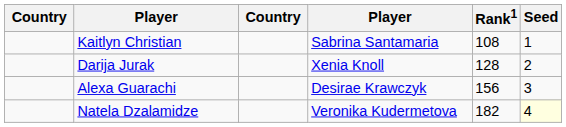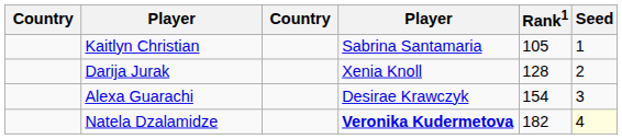 <table class="sortable wikitable">
 <tr>
 <th width="70">Country</th>
 <th width="175">Player</th>
 <th width="70">Country</th>
 <th width="175">Player</th>
 <th>Rank<sup>1</sup></th>
 <th>Seed</th>
 </tr>
 <tr>
 <td></td>
 <td><a href='#'>Kaitlyn Christian</a></td>
 <td></td>
 <td><a href='#'>Sabrina Santamaria</a></td>
-<td>108</td>
+<td>105</td>
 <td>1</td>
 </tr>
 <tr>
 <td></td>
 <td><a href='#'>Darija Jurak</a></td>
 <td></td>
 <td><a href='#'>Xenia Knoll</a></td>
 <td>128</td>
 <td>2</td>
 </tr>
 <tr>
 <td></td>
 <td><a href='#'>Alexa Guarachi</a></td>
 <td></td>
 <td><a href='#'>Desirae Krawczyk</a></td>
-<td>156</td>
+<td>154</td>
 <td>3</td>
 </tr>
 <tr>
 <td></td>
 <td><a href='#'>Natela Dzalamidze</a></td>
 <td></td>
-<td><a href='#'>Veronika Kudermetova</a></td>
+<td><strong><a href='#'>Veronika Kudermetova</a></strong></td>
 <td>182</td>
 <td style="background: lightyellow;">4</td>
 </tr>
 </table>
